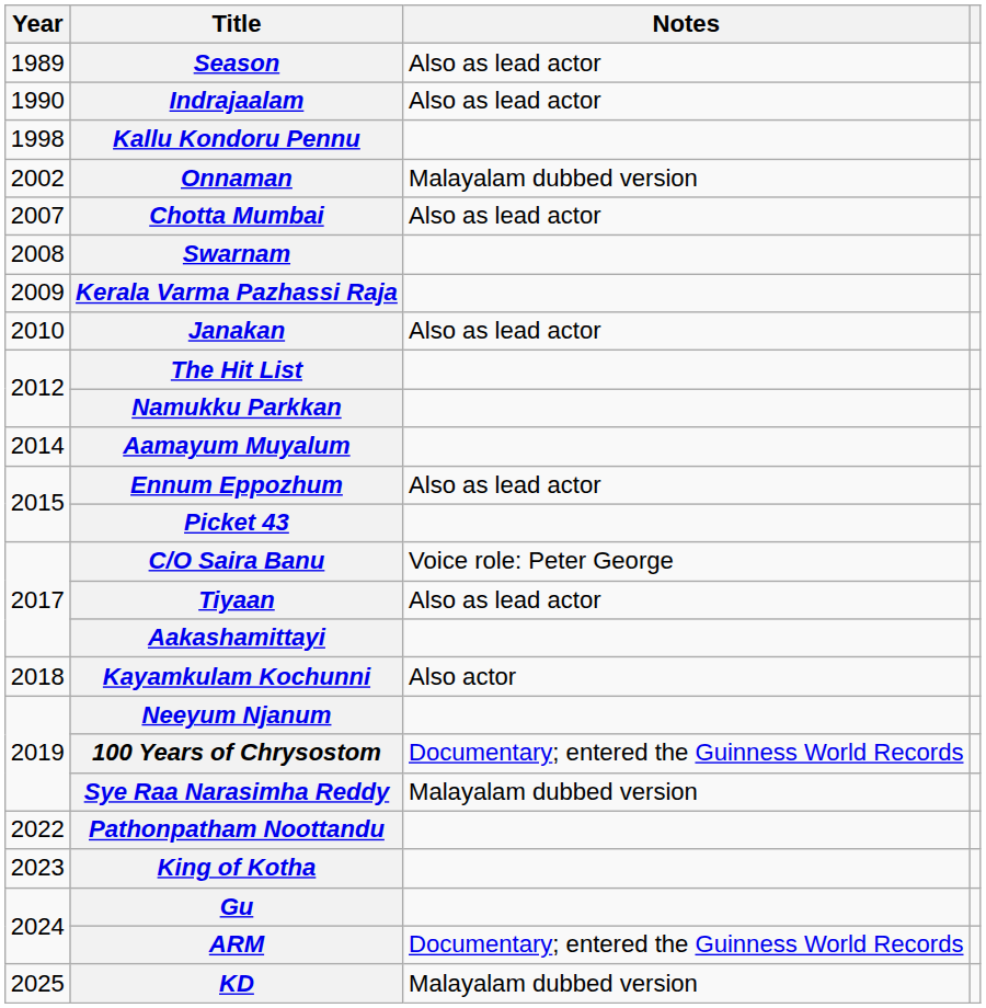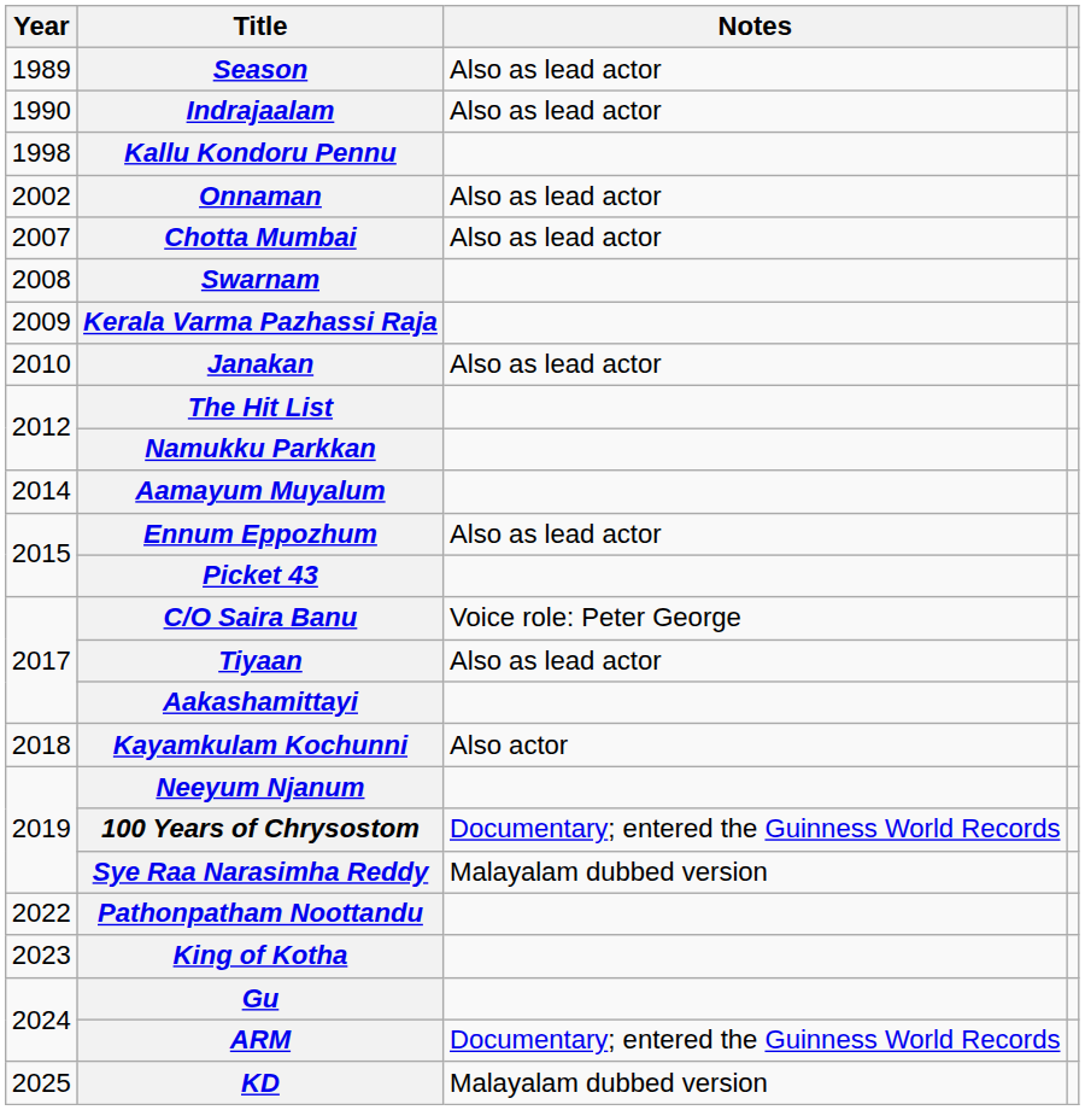 <table class="wikitable plainrowheaders sortable" style="margin-right: 0;">
 <tr>
 <th scope="col">Year</th>
 <th scope="col">Title</th>
 <th scope="col" class="unsortable">Notes</th>
 <th scope="col" class="unsortable"></th>
 </tr>
 <tr>
 <td>1989</td>
 <th scope="row"><em><a href='#'>Season</a></em></th>
 <td>Also as lead actor</td>
 <td></td>
 </tr>
 <tr>
 <td>1990</td>
 <th scope="row"><em><a href='#'>Indrajaalam</a></em></th>
 <td>Also as lead actor</td>
 <td></td>
 </tr>
 <tr>
 <td>1998</td>
 <th scope="row"><em><a href='#'>Kallu Kondoru Pennu</a></em></th>
 <td></td>
 <td style="text-align:center;"></td>
 </tr>
 <tr>
 <td>2002</td>
 <th scope="row"><em><a href='#'>Onnaman</a></em></th>
-<td>Malayalam dubbed version</td>
+<td>Also as lead actor</td>
 <td></td>
 </tr>
 <tr>
 <td>2007</td>
 <th scope="row"><em><a href='#'>Chotta Mumbai</a></em></th>
 <td>Also as lead actor</td>
 <td></td>
 </tr>
 <tr>
 <td>2008</td>
 <th scope="row"><em><a href='#'>Swarnam</a></em></th>
 <td></td>
 <td style="text-align:center;"></td>
 </tr>
 <tr>
 <td>2009</td>
 <th scope="row"><em><a href='#'>Kerala Varma Pazhassi Raja</a> </em></th>
 <td></td>
 <td style="text-align:center;"></td>
 </tr>
 <tr>
 <td>2010</td>
 <th scope="row"><em><a href='#'>Janakan</a></em></th>
 <td>Also as lead actor</td>
 <td></td>
 </tr>
 <tr>
 <td rowspan="2">2012</td>
 <th scope="row"><em><a href='#'>The Hit List</a></em></th>
 <td></td>
 <td style="text-align:center;"></td>
 </tr>
 <tr>
 <th scope="row"><em><a href='#'>Namukku Parkkan</a></em></th>
 <td></td>
 <td style="text-align:center;"></td>
 </tr>
 <tr>
 <td>2014</td>
 <th scope="row"><em><a href='#'>Aamayum Muyalum</a></em></th>
 <td></td>
 <td style="text-align:center;"></td>
 </tr>
 <tr>
 <td rowspan="2">2015</td>
 <th scope="row"><em><a href='#'>Ennum Eppozhum</a></em></th>
 <td>Also as lead actor</td>
 <td></td>
 </tr>
 <tr>
 <th scope="row"><em><a href='#'>Picket 43</a></em></th>
 <td></td>
 <td style="text-align:center;"></td>
 </tr>
 <tr>
 <td rowspan="3">2017</td>
 <th scope="row"><em><a href='#'>C/O Saira Banu</a></em></th>
 <td>Voice role: Peter George</td>
 <td></td>
 </tr>
 <tr>
 <th scope="row"><em><a href='#'>Tiyaan</a></em></th>
 <td>Also as lead actor</td>
 <td style="text-align:center;"></td>
 </tr>
 <tr>
 <th scope="row"><em><a href='#'>Aakashamittayi</a></em></th>
 <td></td>
 <td style="text-align:center;"></td>
 </tr>
 <tr>
 <td>2018</td>
 <th scope="row"><em><a href='#'>Kayamkulam Kochunni</a></em></th>
 <td>Also actor</td>
 <td></td>
 </tr>
 <tr>
 <td rowspan="3">2019</td>
 <th scope="row"><em><a href='#'>Neeyum Njanum</a></em></th>
 <td></td>
 <td></td>
 </tr>
 <tr>
 <th scope="row"><em>100 Years of Chrysostom</em></th>
 <td><a href='#'>Documentary</a>; entered the <a href='#'>Guinness World Records</a></td>
 <td style="text-align:center;"></td>
 </tr>
 <tr>
 <th scope="row"><em><a href='#'>Sye Raa Narasimha Reddy</a></em></th>
 <td>Malayalam dubbed version</td>
 <td style="text-align:center;"></td>
 </tr>
 <tr>
 <td>2022</td>
 <th scope="row"><em><a href='#'>Pathonpatham Noottandu</a></em></th>
 <td></td>
 <td></td>
 </tr>
 <tr>
 <td>2023</td>
 <th scope="row"><em><a href='#'>King of Kotha</a></em></th>
 <td></td>
 <td></td>
 </tr>
 <tr>
 <td rowspan="2">2024</td>
 <th scope="row"><em><a href='#'>Gu</a></em></th>
 <td></td>
 <td></td>
 </tr>
 <tr>
 <th scope="row"><em><a href='#'>ARM</a></em></th>
 <td><a href='#'>Documentary</a>; entered the <a href='#'>Guinness World Records</a></td>
 <td></td>
 </tr>
 <tr>
 <td>2025</td>
 <th scope="row"><em><a href='#'>KD</a></em></th>
 <td>Malayalam dubbed version</td>
 <td></td>
 </tr>
 </table>
